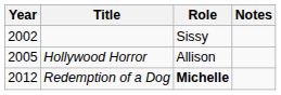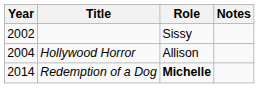 <table class="wikitable sortable">
 <tr>
 <th>Year</th>
 <th>Title</th>
 <th>Role</th>
 <th class="unsortable">Notes</th>
 </tr>
 <tr>
 <td>2002</td>
 <td><em></em></td>
 <td>Sissy</td>
 <td></td>
 </tr>
 <tr>
-<td>2005</td>
+<td>2004</td>
 <td><em>Hollywood Horror</em></td>
 <td>Allison</td>
 <td></td>
 </tr>
 <tr>
-<td>2012</td>
+<td>2014</td>
 <td><em>Redemption of a Dog</em></td>
 <td><strong>Michelle</strong></td>
 <td></td>
 </tr>
 </table>
